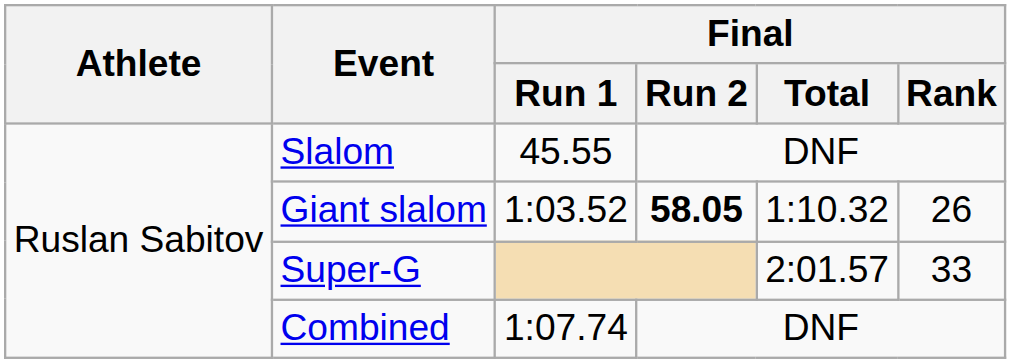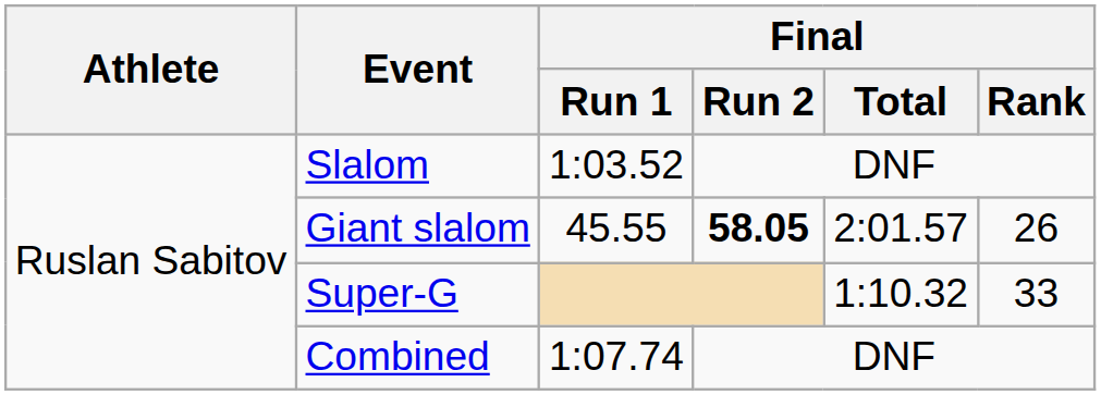 <table class="wikitable">
 <tr>
 <th rowspan="2">Athlete</th>
 <th rowspan="2">Event</th>
 <th colspan="4">Final</th>
 </tr>
 <tr>
 <th>Run 1</th>
 <th>Run 2</th>
 <th>Total</th>
 <th>Rank</th>
 </tr>
 <tr>
 <td rowspan=4>Ruslan Sabitov</td>
 <td><a href='#'>Slalom</a></td>
-<td align="center">45.55</td>
+<td align="center">1:03.52</td>
 <td align="center" colspan=3>DNF</td>
 </tr>
 <tr>
 <td><a href='#'>Giant slalom</a></td>
-<td align="center">1:03.52</td>
+<td align="center">45.55</td>
 <td align="center"><strong>58.05</strong></td>
-<td align="center">1:10.32</td>
+<td align="center">2:01.57</td>
 <td align="center">26</td>
 </tr>
 <tr>
 <td><a href='#'>Super-G</a></td>
 <td colspan=2 bgcolor="wheat"></td>
-<td align="center">2:01.57</td>
+<td align="center">1:10.32</td>
 <td align="center">33</td>
 </tr>
 <tr>
 <td><a href='#'>Combined</a></td>
 <td align="center">1:07.74</td>
 <td align="center" colspan=3>DNF</td>
 </tr>
 </table>
